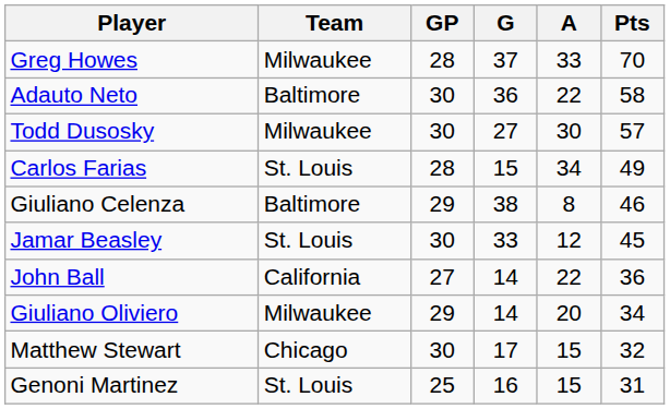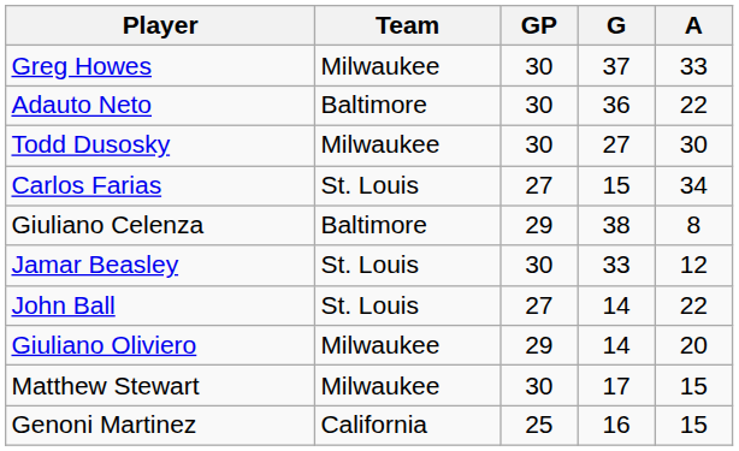 <table class="wikitable">
 <tr>
 <th width="30%">Player</th>
 <th width="18%">Team</th>
 <th width="7.5%">GP</th>
 <th width="7.5%">G</th>
 <th width="7.5%">A</th>
-<th width="7.5%">Pts</th>
 </tr>
 <tr align=center>
 <td align=left><a href='#'>Greg Howes</a></td>
 <td align=left>Milwaukee</td>
-<td>28</td>
+<td>30</td>
 <td>37</td>
 <td>33</td>
-<td>70</td>
 </tr>
 <tr align=center>
 <td align=left><a href='#'>Adauto Neto</a></td>
 <td align=left>Baltimore</td>
 <td>30</td>
 <td>36</td>
 <td>22</td>
-<td>58</td>
 </tr>
 <tr align=center>
 <td align=left><a href='#'>Todd Dusosky</a></td>
 <td align=left>Milwaukee</td>
 <td>30</td>
 <td>27</td>
 <td>30</td>
-<td>57</td>
 </tr>
 <tr align=center>
 <td align=left><a href='#'>Carlos Farias</a></td>
 <td align=left>St. Louis</td>
-<td>28</td>
+<td>27</td>
 <td>15</td>
 <td>34</td>
-<td>49</td>
 </tr>
 <tr align=center>
 <td align=left>Giuliano Celenza</td>
 <td align=left>Baltimore</td>
 <td>29</td>
 <td>38</td>
 <td>8</td>
-<td>46</td>
 </tr>
 <tr align=center>
 <td align=left><a href='#'>Jamar Beasley</a></td>
 <td align=left>St. Louis</td>
 <td>30</td>
 <td>33</td>
 <td>12</td>
-<td>45</td>
 </tr>
 <tr align=center>
 <td align=left><a href='#'>John Ball</a></td>
-<td align=left>California</td>
+<td align=left>St. Louis</td>
 <td>27</td>
 <td>14</td>
 <td>22</td>
-<td>36</td>
 </tr>
 <tr align=center>
 <td align=left><a href='#'>Giuliano Oliviero</a></td>
 <td align=left>Milwaukee</td>
 <td>29</td>
 <td>14</td>
 <td>20</td>
-<td>34</td>
 </tr>
 <tr align=center>
 <td align=left>Matthew Stewart</td>
-<td align=left>Chicago</td>
+<td align=left>Milwaukee</td>
 <td>30</td>
 <td>17</td>
 <td>15</td>
-<td>32</td>
 </tr>
 <tr align=center>
 <td align=left>Genoni Martinez</td>
-<td align=left>St. Louis</td>
+<td align=left>California</td>
 <td>25</td>
 <td>16</td>
 <td>15</td>
-<td>31</td>
 </tr>
 </table>
